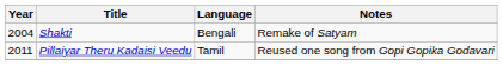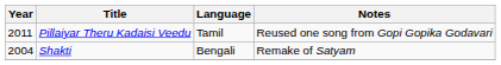 <table class="wikitable sortable">
 <tr>
 <th>Year</th>
 <th>Title</th>
 <th>Language</th>
 <th>Notes</th>
 </tr>
 <tr>
+<td>2011</td>
+<td><em><a href='#'>Pillaiyar Theru Kadaisi Veedu</a></em></td>
+<td>Tamil</td>
+<td>Reused one song from <em>Gopi Gopika Godavari</em></td>
+</tr>
+<tr>
 <td>2004</td>
 <td><em><a href='#'>Shakti</a></em></td>
 <td>Bengali</td>
 <td>Remake of <em>Satyam</em></td>
 </tr>
 <tr>
-<td>2011</td>
-<td><em><a href='#'>Pillaiyar Theru Kadaisi Veedu</a></em></td>
-<td>Tamil</td>
-<td>Reused one song from <em>Gopi Gopika Godavari</em></td>
-</tr>
-<tr>
 </tr>
 </table>
